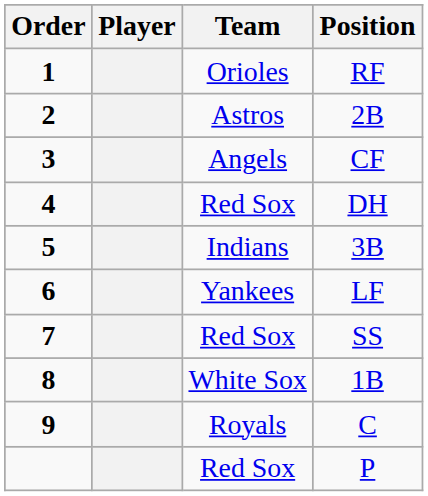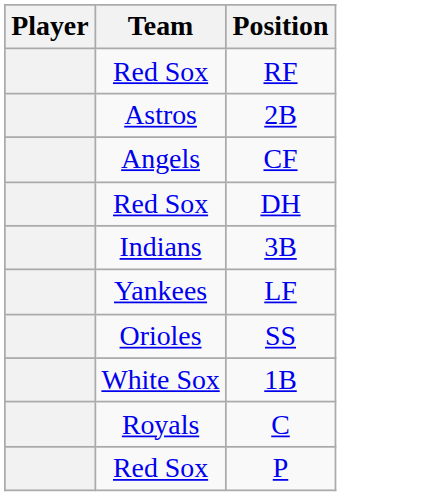 <table class="wikitable sortable plainrowheaders" style="text-align:center;">
 <tr>
-<th scope="col">Order</th>
 <th scope="col">Player</th>
 <th scope="col">Team</th>
 <th scope="col">Position</th>
 </tr>
 <tr>
-<td><strong>1</strong></td>
 <th scope="row" style="text-align:center"></th>
-<td><a href='#'>Orioles</a></td>
+<td><a href='#'>Red Sox</a></td>
 <td><a href='#'>RF</a></td>
 </tr>
 <tr>
-<td><strong>2</strong></td>
 <th scope="row" style="text-align:center"></th>
 <td><a href='#'>Astros</a></td>
 <td><a href='#'>2B</a></td>
 </tr>
 <tr>
-<td><strong>3</strong></td>
 <th scope="row" style="text-align:center"></th>
 <td><a href='#'>Angels</a></td>
 <td><a href='#'>CF</a></td>
 </tr>
 <tr>
-<td><strong>4</strong></td>
 <th scope="row" style="text-align:center"></th>
 <td><a href='#'>Red Sox</a></td>
 <td><a href='#'>DH</a></td>
 </tr>
 <tr>
-<td><strong>5</strong></td>
 <th scope="row" style="text-align:center"></th>
 <td><a href='#'>Indians</a></td>
 <td><a href='#'>3B</a></td>
 </tr>
 <tr>
-<td><strong>6</strong></td>
 <th scope="row" style="text-align:center"></th>
 <td><a href='#'>Yankees</a></td>
 <td><a href='#'>LF</a></td>
 </tr>
 <tr>
-<td><strong>7</strong></td>
 <th scope="row" style="text-align:center"></th>
-<td><a href='#'>Red Sox</a></td>
+<td><a href='#'>Orioles</a></td>
 <td><a href='#'>SS</a></td>
 </tr>
 <tr>
-<td><strong>8</strong></td>
 <th scope="row" style="text-align:center"></th>
 <td><a href='#'>White Sox</a></td>
 <td><a href='#'>1B</a></td>
 </tr>
 <tr>
-<td><strong>9</strong></td>
 <th scope="row" style="text-align:center"></th>
 <td><a href='#'>Royals</a></td>
 <td><a href='#'>C</a></td>
 </tr>
 <tr>
-<td></td>
 <th scope="row" style="text-align:center"></th>
 <td><a href='#'>Red Sox</a></td>
 <td><a href='#'>P</a></td>
 </tr>
 </table>
